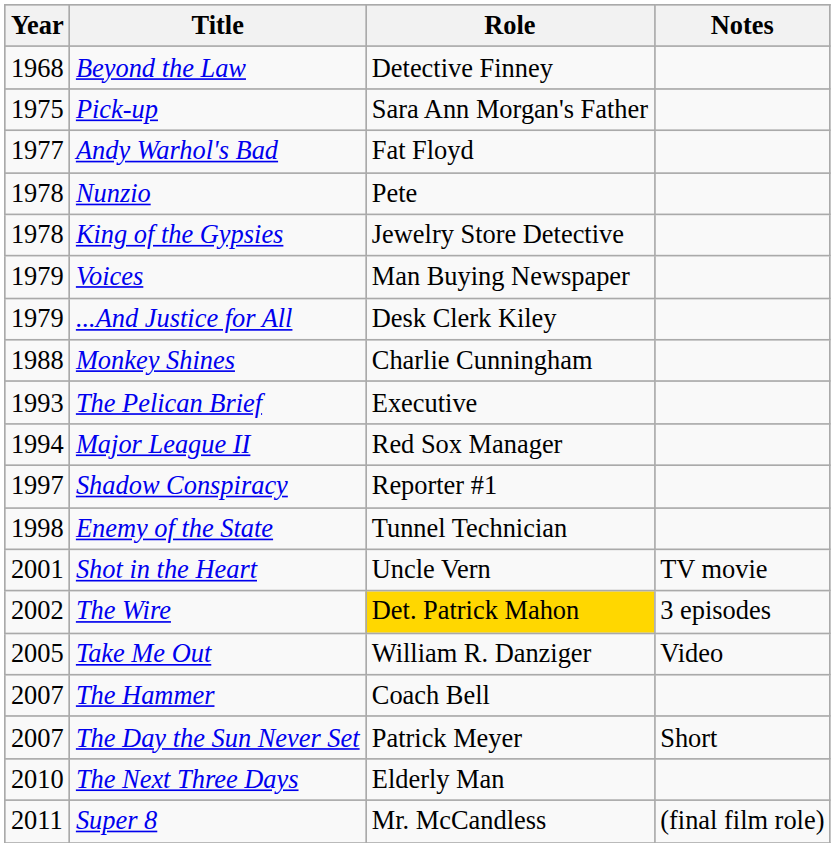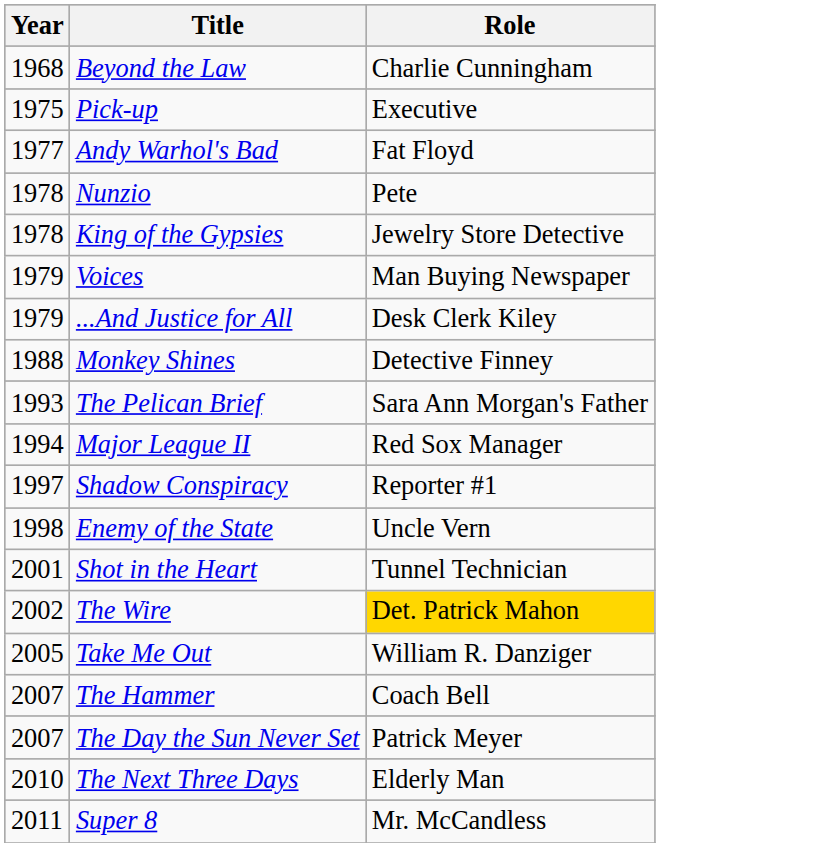 <table class="wikitable">
 <tr>
 <th>Year</th>
 <th>Title</th>
 <th>Role</th>
-<th>Notes</th>
 </tr>
 <tr>
 <td>1968</td>
 <td><em><a href='#'>Beyond the Law</a></em></td>
-<td>Detective Finney</td>
-<td></td>
+<td>Charlie Cunningham</td>
 </tr>
 <tr>
 <td>1975</td>
 <td><em><a href='#'>Pick-up</a></em></td>
-<td>Sara Ann Morgan's Father</td>
-<td></td>
+<td>Executive</td>
 </tr>
 <tr>
 <td>1977</td>
 <td><em><a href='#'>Andy Warhol's Bad</a></em></td>
 <td>Fat Floyd</td>
-<td></td>
 </tr>
 <tr>
 <td>1978</td>
 <td><em><a href='#'>Nunzio</a></em></td>
 <td>Pete</td>
-<td></td>
 </tr>
 <tr>
 <td>1978</td>
 <td><em><a href='#'>King of the Gypsies</a></em></td>
 <td>Jewelry Store Detective</td>
-<td></td>
 </tr>
 <tr>
 <td>1979</td>
 <td><em><a href='#'>Voices</a></em></td>
 <td>Man Buying Newspaper</td>
-<td></td>
 </tr>
 <tr>
 <td>1979</td>
 <td><em><a href='#'>...And Justice for All</a></em></td>
 <td>Desk Clerk Kiley</td>
-<td></td>
 </tr>
 <tr>
 <td>1988</td>
 <td><em><a href='#'>Monkey Shines</a></em></td>
-<td>Charlie Cunningham</td>
-<td></td>
+<td>Detective Finney</td>
 </tr>
 <tr>
 <td>1993</td>
 <td><em><a href='#'>The Pelican Brief</a></em></td>
-<td>Executive</td>
-<td></td>
+<td>Sara Ann Morgan's Father</td>
 </tr>
 <tr>
 <td>1994</td>
 <td><em><a href='#'>Major League II</a></em></td>
 <td>Red Sox Manager</td>
-<td></td>
 </tr>
 <tr>
 <td>1997</td>
 <td><em><a href='#'>Shadow Conspiracy</a></em></td>
 <td>Reporter #1</td>
-<td></td>
 </tr>
 <tr>
 <td>1998</td>
 <td><em><a href='#'>Enemy of the State</a></em></td>
-<td>Tunnel Technician</td>
-<td></td>
+<td>Uncle Vern</td>
 </tr>
 <tr>
 <td>2001</td>
 <td><em><a href='#'>Shot in the Heart</a></em></td>
-<td>Uncle Vern</td>
-<td>TV movie</td>
+<td>Tunnel Technician</td>
 </tr>
 <tr>
 <td>2002</td>
 <td><em><a href='#'>The Wire</a></em></td>
 <td style="background: gold;">Det. Patrick Mahon</td>
-<td>3 episodes</td>
 </tr>
 <tr>
 <td>2005</td>
 <td><em><a href='#'>Take Me Out</a></em></td>
 <td>William R. Danziger</td>
-<td>Video</td>
 </tr>
 <tr>
 <td>2007</td>
 <td><em><a href='#'>The Hammer</a></em></td>
 <td>Coach Bell</td>
-<td></td>
 </tr>
 <tr>
 <td>2007</td>
 <td><em><a href='#'>The Day the Sun Never Set</a></em></td>
 <td>Patrick Meyer</td>
-<td>Short</td>
 </tr>
 <tr>
 <td>2010</td>
 <td><em><a href='#'>The Next Three Days</a></em></td>
 <td>Elderly Man</td>
-<td></td>
 </tr>
 <tr>
 <td>2011</td>
 <td><em><a href='#'>Super 8</a></em></td>
 <td>Mr. McCandless</td>
-<td>(final film role)</td>
 </tr>
 </table>
